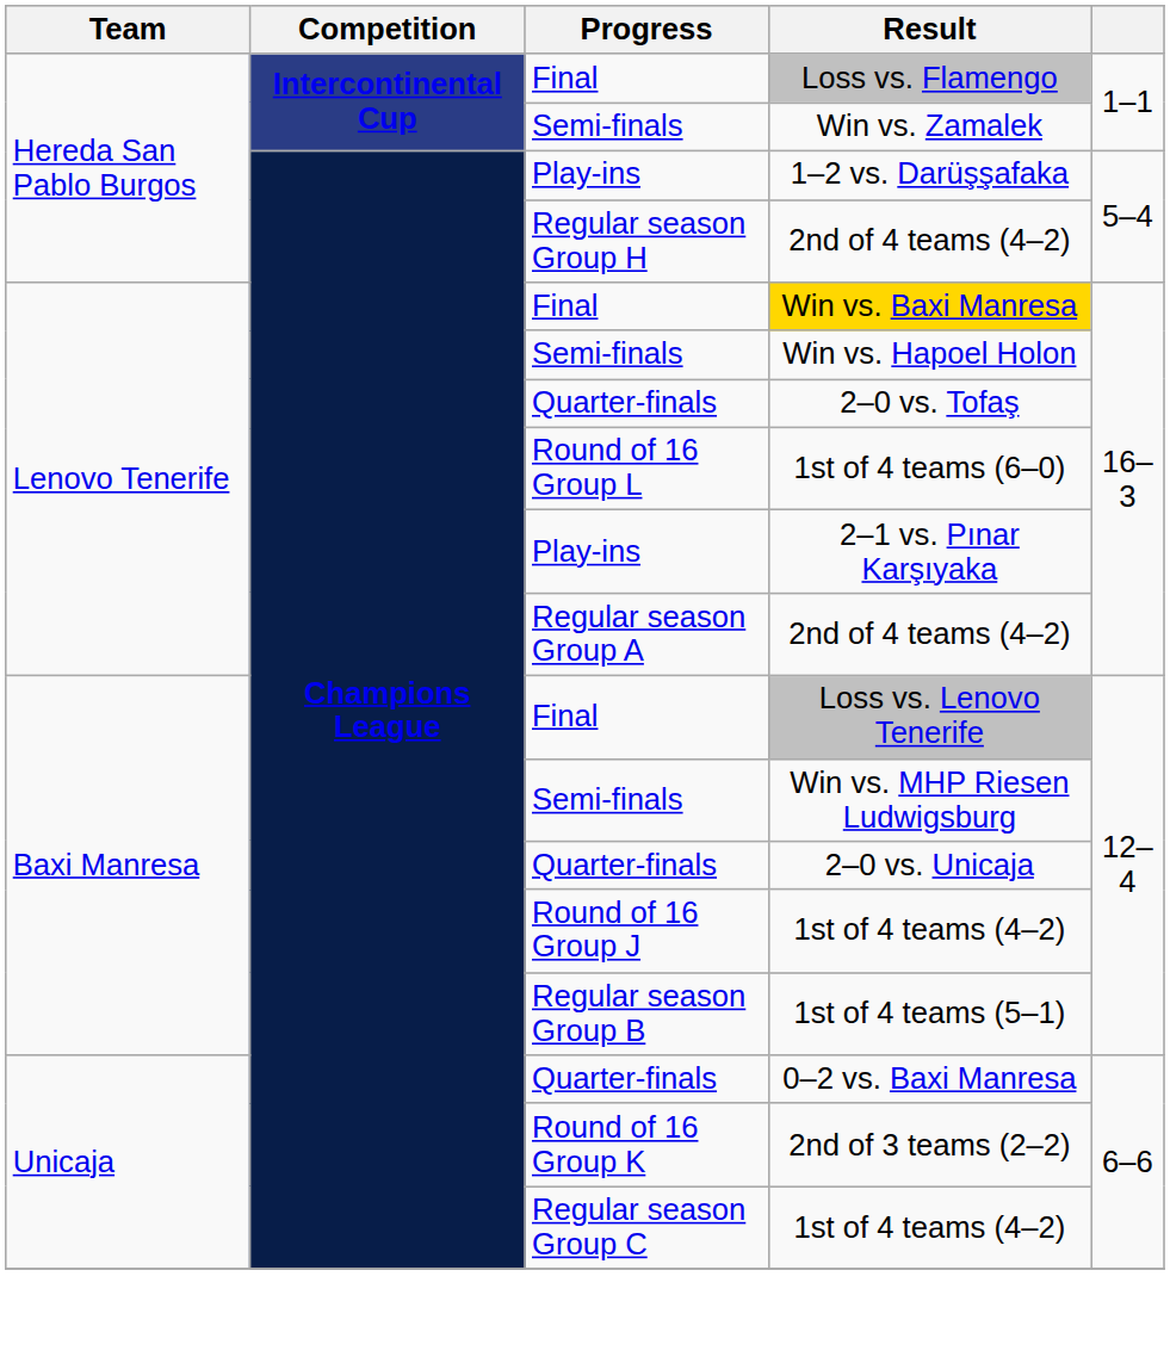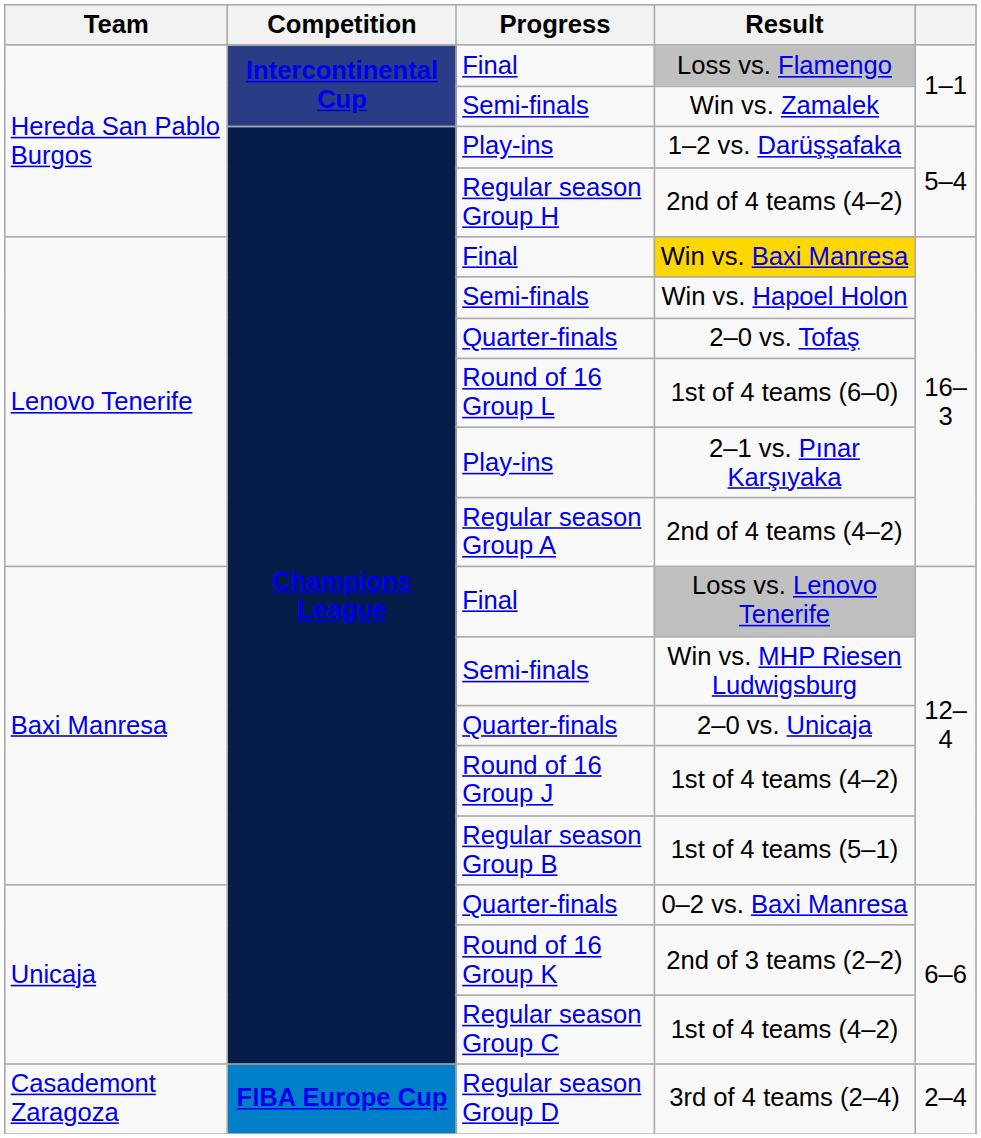 <table class="wikitable sortable">
 <tr>
 <th>Team</th>
 <th>Competition</th>
 <th>Progress</th>
 <th>Result</th>
 <th></th>
 </tr>
 <tr>
 <td rowspan="4"><a href='#'>Hereda San Pablo Burgos</a></td>
 <td rowspan="2" style="background-color:#2A3C85;color:#FFFFFF;text-align:center"><strong><a href='#'><span>Intercontinental Cup</span></a></strong></td>
 <td><a href='#'>Final</a></td>
 <td style="background-color:#C0C0C0;text-align:center">Loss vs.  <a href='#'>Flamengo</a></td>
 <td rowspan="2" style="text-align:center">1–1</td>
 </tr>
 <tr>
 <td><a href='#'>Semi-finals</a></td>
 <td style="text-align:center">Win vs.  <a href='#'>Zamalek</a></td>
 </tr>
 <tr>
 <td rowspan="16" style="background-color:#071D49;color:#D0D3D4;text-align:center"><strong><a href='#'><span>Champions League</span></a></strong></td>
 <td><a href='#'>Play-ins</a></td>
 <td style="text-align:center">1–2 vs.  <a href='#'>Darüşşafaka</a></td>
 <td rowspan="2" style="text-align:center">5–4</td>
 </tr>
 <tr>
 <td><a href='#'>Regular season Group H</a></td>
 <td style="text-align:center">2nd of 4 teams (4–2)</td>
 </tr>
 <tr>
 <td rowspan="6"><a href='#'>Lenovo Tenerife</a></td>
 <td><a href='#'>Final</a></td>
 <td style="background-color:#FFD700;text-align:center">Win vs.  <a href='#'>Baxi Manresa</a></td>
 <td rowspan="6" style="text-align:center">16–3</td>
 </tr>
 <tr>
 <td><a href='#'>Semi-finals</a></td>
 <td style="text-align:center">Win vs.  <a href='#'>Hapoel Holon</a></td>
 </tr>
 <tr>
 <td><a href='#'>Quarter-finals</a></td>
 <td style="text-align:center">2–0 vs.  <a href='#'>Tofaş</a></td>
 </tr>
 <tr>
 <td><a href='#'>Round of 16 Group L</a></td>
 <td style="text-align:center">1st of 4 teams (6–0)</td>
 </tr>
 <tr>
 <td><a href='#'>Play-ins</a></td>
 <td style="text-align:center">2–1 vs.  <a href='#'>Pınar Karşıyaka</a></td>
 </tr>
 <tr>
 <td><a href='#'>Regular season Group A</a></td>
 <td style="text-align:center">2nd of 4 teams (4–2)</td>
 </tr>
 <tr>
 <td rowspan="5"><a href='#'>Baxi Manresa</a></td>
 <td><a href='#'>Final</a></td>
 <td style="background-color:#C0C0C0;text-align:center">Loss vs.  <a href='#'>Lenovo Tenerife</a></td>
 <td rowspan="5" style="text-align:center">12–4</td>
 </tr>
 <tr>
 <td><a href='#'>Semi-finals</a></td>
 <td style="text-align:center">Win vs.  <a href='#'>MHP Riesen Ludwigsburg</a></td>
 </tr>
 <tr>
 <td><a href='#'>Quarter-finals</a></td>
 <td style="text-align:center">2–0 vs.  <a href='#'>Unicaja</a></td>
 </tr>
 <tr>
 <td><a href='#'>Round of 16 Group J</a></td>
 <td style="text-align:center">1st of 4 teams (4–2)</td>
 </tr>
 <tr>
 <td><a href='#'>Regular season Group B</a></td>
 <td style="text-align:center">1st of 4 teams (5–1)</td>
 </tr>
 <tr>
 <td rowspan="3"><a href='#'>Unicaja</a></td>
 <td><a href='#'>Quarter-finals</a></td>
 <td style="text-align:center">0–2 vs.  <a href='#'>Baxi Manresa</a></td>
 <td rowspan="3" style="text-align:center">6–6</td>
 </tr>
 <tr>
 <td><a href='#'>Round of 16 Group K</a></td>
 <td style="text-align:center">2nd of 3 teams (2–2)</td>
 </tr>
 <tr>
 <td><a href='#'>Regular season Group C</a></td>
 <td style="text-align:center">1st of 4 teams (4–2)</td>
 </tr>
 <tr>
+<td><a href='#'>Casademont Zaragoza</a></td>
+<td style="background-color:#0080C8;color:#FFFFFF;text-align:center"><strong><a href='#'><span>FIBA Europe Cup</span></a></strong></td>
+<td><a href='#'>Regular season Group D</a></td>
+<td style="text-align:center">3rd of 4 teams (2–4)</td>
+<td style="text-align:center">2–4</td>
+</tr>
+<tr>
 </tr>
 </table>
